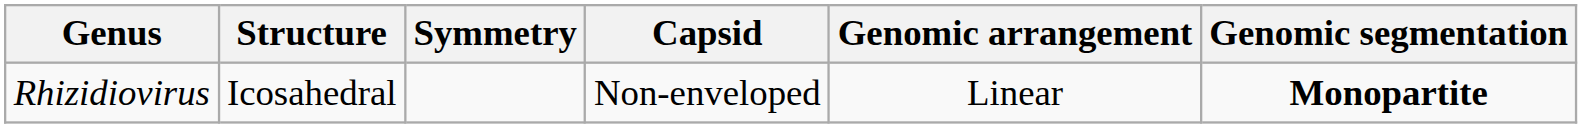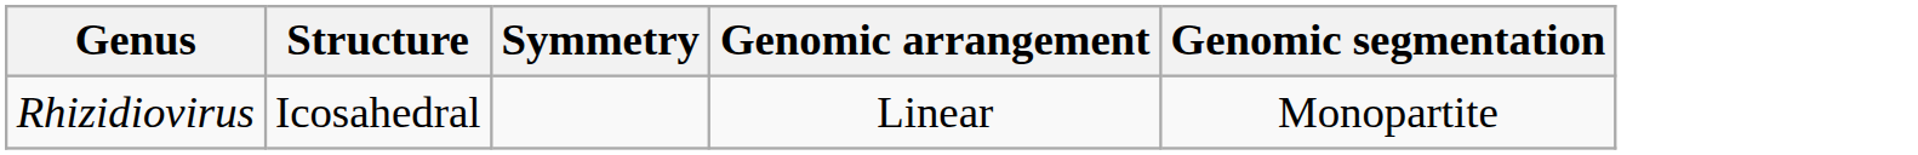 <table class="wikitable sortable" style="text-align:center">
 <tr>
 <th>Genus</th>
 <th>Structure</th>
 <th>Symmetry</th>
-<th>Capsid</th>
 <th>Genomic arrangement</th>
 <th>Genomic segmentation</th>
 </tr>
 <tr>
 <td><em>Rhizidiovirus</em></td>
 <td>Icosahedral</td>
 <td></td>
-<td>Non-enveloped</td>
 <td>Linear</td>
-<td><strong>Monopartite</strong></td>
+<td>Monopartite</td>
 </tr>
 </table>
